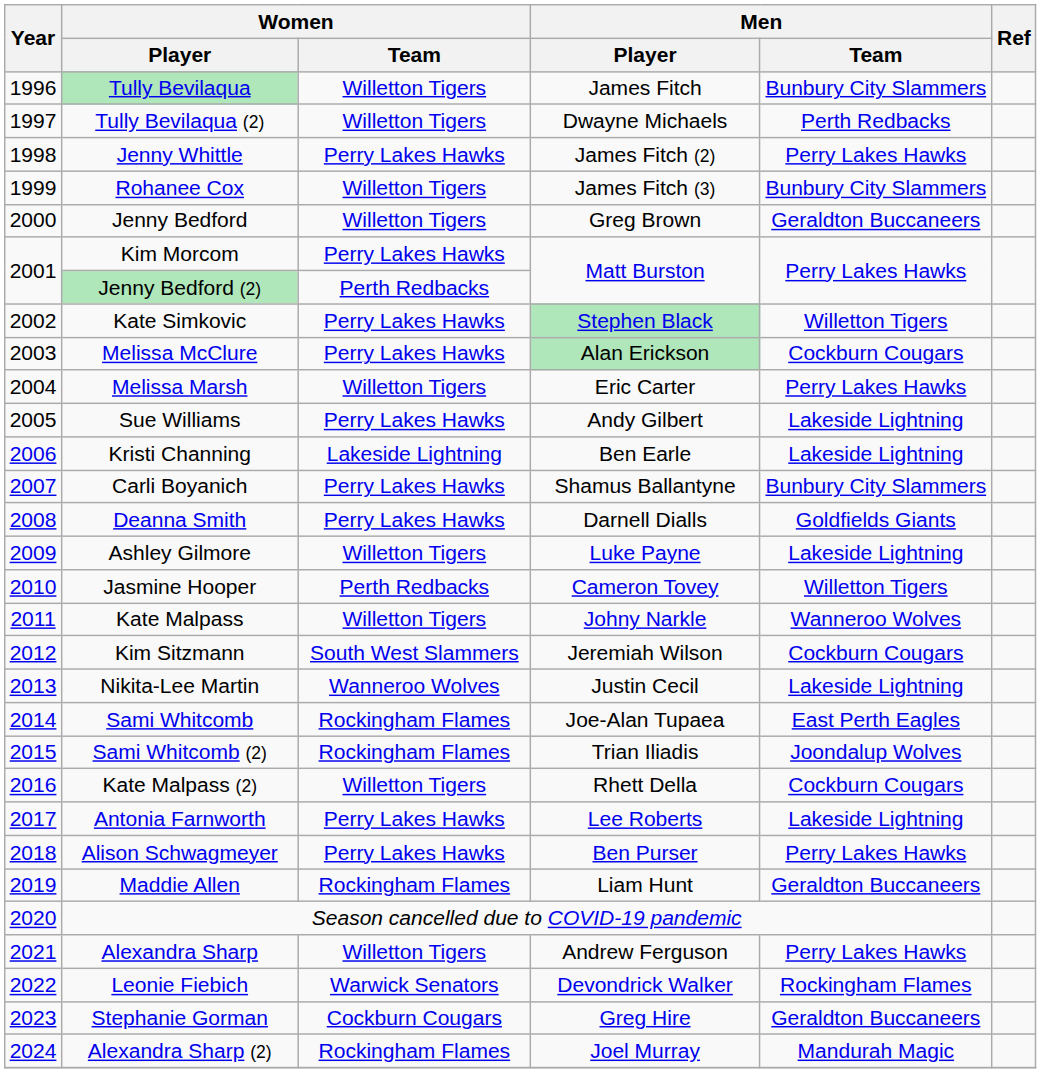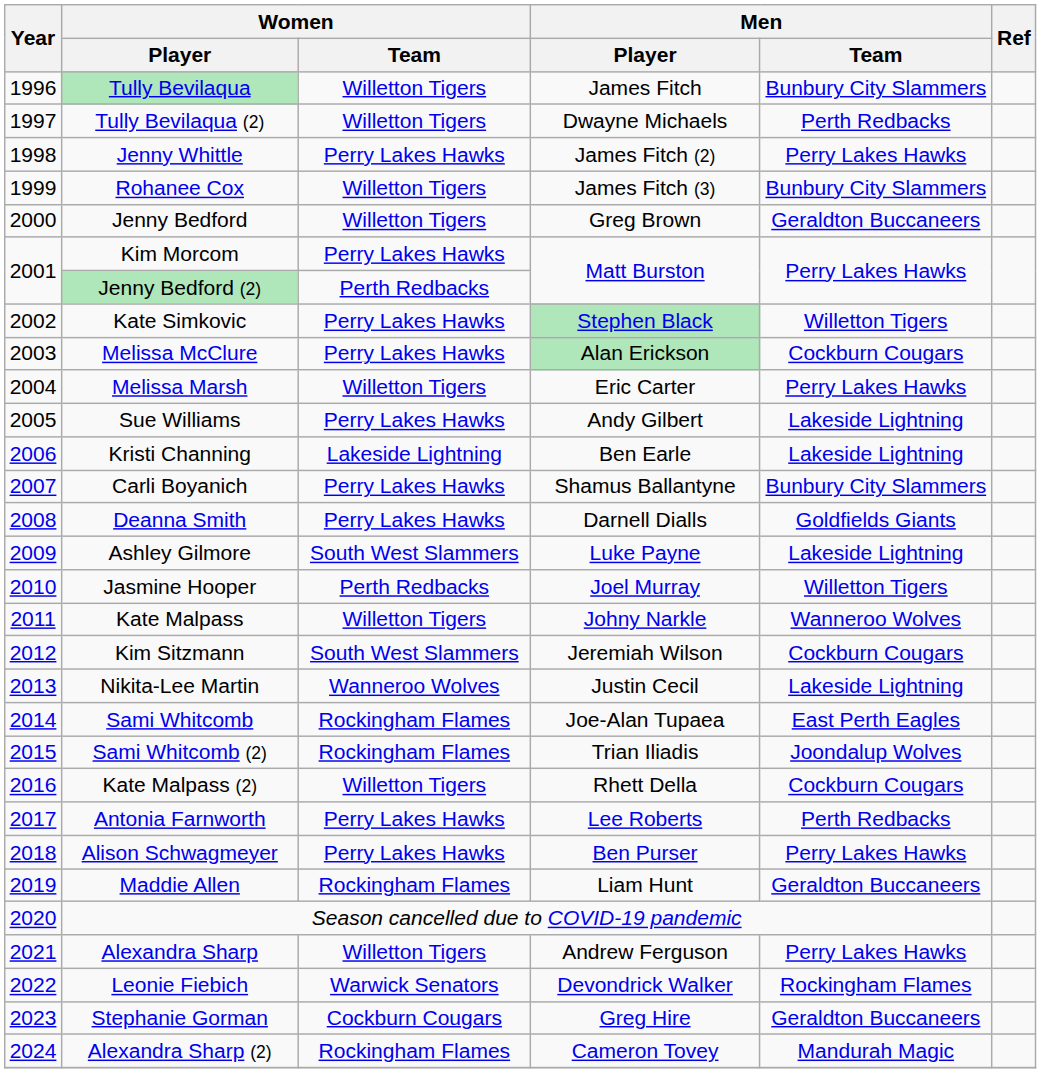 <table class="wikitable" style="width: 80%; text-align:center; font-size:90%">
 <tr>
 <th rowspan="2">Year</th>
 <th colspan="2">Women</th>
 <th colspan="2">Men</th>
 <th rowspan="2">Ref</th>
 </tr>
 <tr>
 <th width="180">Player</th>
 <th width="180">Team</th>
 <th width="180">Player</th>
 <th width="180">Team</th>
 </tr>
 <tr>
 <td>1996</td>
 <td style="text-align:center;background:#afe6ba;"><a href='#'>Tully Bevilaqua</a></td>
 <td><a href='#'>Willetton Tigers</a></td>
 <td>James Fitch</td>
 <td><a href='#'>Bunbury City Slammers</a></td>
 <td></td>
 </tr>
 <tr>
 <td>1997</td>
 <td><a href='#'>Tully Bevilaqua</a> <small>(2)</small></td>
 <td><a href='#'>Willetton Tigers</a></td>
 <td>Dwayne Michaels</td>
 <td><a href='#'>Perth Redbacks</a></td>
 <td></td>
 </tr>
 <tr>
 <td>1998</td>
 <td><a href='#'>Jenny Whittle</a></td>
 <td><a href='#'>Perry Lakes Hawks</a></td>
 <td>James Fitch <small>(2)</small></td>
 <td><a href='#'>Perry Lakes Hawks</a></td>
 <td></td>
 </tr>
 <tr>
 <td>1999</td>
 <td><a href='#'>Rohanee Cox</a></td>
 <td><a href='#'>Willetton Tigers</a></td>
 <td>James Fitch <small>(3)</small></td>
 <td><a href='#'>Bunbury City Slammers</a></td>
 <td></td>
 </tr>
 <tr>
 <td>2000</td>
 <td>Jenny Bedford</td>
 <td><a href='#'>Willetton Tigers</a></td>
 <td>Greg Brown</td>
 <td><a href='#'>Geraldton Buccaneers</a></td>
 <td></td>
 </tr>
 <tr>
 <td rowspan=2>2001</td>
 <td>Kim Morcom</td>
 <td><a href='#'>Perry Lakes Hawks</a></td>
 <td rowspan=2><a href='#'>Matt Burston</a></td>
 <td rowspan=2><a href='#'>Perry Lakes Hawks</a></td>
 <td rowspan=2></td>
 </tr>
 <tr>
 <td style="text-align:center;background:#afe6ba;">Jenny Bedford <small>(2)</small></td>
 <td><a href='#'>Perth Redbacks</a></td>
 </tr>
 <tr>
 <td>2002</td>
 <td>Kate Simkovic</td>
 <td><a href='#'>Perry Lakes Hawks</a></td>
 <td style="text-align:center;background:#afe6ba;"><a href='#'>Stephen Black</a></td>
 <td><a href='#'>Willetton Tigers</a></td>
 <td></td>
 </tr>
 <tr>
 <td>2003</td>
 <td><a href='#'>Melissa McClure</a></td>
 <td><a href='#'>Perry Lakes Hawks</a></td>
 <td style="text-align:center;background:#afe6ba;">Alan Erickson</td>
 <td><a href='#'>Cockburn Cougars</a></td>
 <td></td>
 </tr>
 <tr>
 <td>2004</td>
 <td><a href='#'>Melissa Marsh</a></td>
 <td><a href='#'>Willetton Tigers</a></td>
 <td>Eric Carter</td>
 <td><a href='#'>Perry Lakes Hawks</a></td>
 <td></td>
 </tr>
 <tr>
 <td>2005</td>
 <td>Sue Williams</td>
 <td><a href='#'>Perry Lakes Hawks</a></td>
 <td>Andy Gilbert</td>
 <td><a href='#'>Lakeside Lightning</a></td>
 <td></td>
 </tr>
 <tr>
 <td><a href='#'>2006</a></td>
 <td>Kristi Channing</td>
 <td><a href='#'>Lakeside Lightning</a></td>
 <td>Ben Earle</td>
 <td><a href='#'>Lakeside Lightning</a></td>
 <td></td>
 </tr>
 <tr>
 <td><a href='#'>2007</a></td>
 <td>Carli Boyanich</td>
 <td><a href='#'>Perry Lakes Hawks</a></td>
 <td>Shamus Ballantyne</td>
 <td><a href='#'>Bunbury City Slammers</a></td>
 <td></td>
 </tr>
 <tr>
 <td><a href='#'>2008</a></td>
 <td><a href='#'>Deanna Smith</a></td>
 <td><a href='#'>Perry Lakes Hawks</a></td>
 <td>Darnell Dialls</td>
 <td><a href='#'>Goldfields Giants</a></td>
 <td></td>
 </tr>
 <tr>
 <td><a href='#'>2009</a></td>
 <td>Ashley Gilmore</td>
-<td><a href='#'>Willetton Tigers</a></td>
+<td><a href='#'>South West Slammers</a></td>
 <td><a href='#'>Luke Payne</a></td>
 <td><a href='#'>Lakeside Lightning</a></td>
 <td></td>
 </tr>
 <tr>
 <td><a href='#'>2010</a></td>
 <td>Jasmine Hooper</td>
 <td><a href='#'>Perth Redbacks</a></td>
-<td><a href='#'>Cameron Tovey</a></td>
+<td><a href='#'>Joel Murray</a></td>
 <td><a href='#'>Willetton Tigers</a></td>
 <td></td>
 </tr>
 <tr>
 <td><a href='#'>2011</a></td>
 <td>Kate Malpass</td>
 <td><a href='#'>Willetton Tigers</a></td>
 <td><a href='#'>Johny Narkle</a></td>
 <td><a href='#'>Wanneroo Wolves</a></td>
 <td></td>
 </tr>
 <tr>
 <td><a href='#'>2012</a></td>
 <td>Kim Sitzmann</td>
 <td><a href='#'>South West Slammers</a></td>
 <td>Jeremiah Wilson</td>
 <td><a href='#'>Cockburn Cougars</a></td>
 <td></td>
 </tr>
 <tr>
 <td><a href='#'>2013</a></td>
 <td>Nikita-Lee Martin</td>
 <td><a href='#'>Wanneroo Wolves</a></td>
 <td>Justin Cecil</td>
 <td><a href='#'>Lakeside Lightning</a></td>
 <td></td>
 </tr>
 <tr>
 <td><a href='#'>2014</a></td>
 <td><a href='#'>Sami Whitcomb</a></td>
 <td><a href='#'>Rockingham Flames</a></td>
 <td>Joe-Alan Tupaea</td>
 <td><a href='#'>East Perth Eagles</a></td>
 <td></td>
 </tr>
 <tr>
 <td><a href='#'>2015</a></td>
 <td><a href='#'>Sami Whitcomb</a> <small>(2)</small></td>
 <td><a href='#'>Rockingham Flames</a></td>
 <td>Trian Iliadis</td>
 <td><a href='#'>Joondalup Wolves</a></td>
 <td></td>
 </tr>
 <tr>
 <td><a href='#'>2016</a></td>
 <td>Kate Malpass <small>(2)</small></td>
 <td><a href='#'>Willetton Tigers</a></td>
 <td>Rhett Della</td>
 <td><a href='#'>Cockburn Cougars</a></td>
 <td></td>
 </tr>
 <tr>
 <td><a href='#'>2017</a></td>
 <td><a href='#'>Antonia Farnworth</a></td>
 <td><a href='#'>Perry Lakes Hawks</a></td>
 <td><a href='#'>Lee Roberts</a></td>
-<td><a href='#'>Lakeside Lightning</a></td>
+<td><a href='#'>Perth Redbacks</a></td>
 <td></td>
 </tr>
 <tr>
 <td><a href='#'>2018</a></td>
 <td><a href='#'>Alison Schwagmeyer</a></td>
 <td><a href='#'>Perry Lakes Hawks</a></td>
 <td><a href='#'>Ben Purser</a></td>
 <td><a href='#'>Perry Lakes Hawks</a></td>
 <td></td>
 </tr>
 <tr>
 <td><a href='#'>2019</a></td>
 <td><a href='#'>Maddie Allen</a></td>
 <td><a href='#'>Rockingham Flames</a></td>
 <td>Liam Hunt</td>
 <td><a href='#'>Geraldton Buccaneers</a></td>
 <td></td>
 </tr>
 <tr>
 <td><a href='#'>2020</a></td>
 <td colspan=4><em>Season cancelled due to <a href='#'>COVID-19 pandemic</a></em></td>
 <td></td>
 </tr>
 <tr>
 <td><a href='#'>2021</a></td>
 <td><a href='#'>Alexandra Sharp</a></td>
 <td><a href='#'>Willetton Tigers</a></td>
 <td>Andrew Ferguson</td>
 <td><a href='#'>Perry Lakes Hawks</a></td>
 <td></td>
 </tr>
 <tr>
 <td><a href='#'>2022</a></td>
 <td><a href='#'>Leonie Fiebich</a></td>
 <td><a href='#'>Warwick Senators</a></td>
 <td><a href='#'>Devondrick Walker</a></td>
 <td><a href='#'>Rockingham Flames</a></td>
 <td></td>
 </tr>
 <tr>
 <td><a href='#'>2023</a></td>
 <td><a href='#'>Stephanie Gorman</a></td>
 <td><a href='#'>Cockburn Cougars</a></td>
 <td><a href='#'>Greg Hire</a></td>
 <td><a href='#'>Geraldton Buccaneers</a></td>
 <td></td>
 </tr>
 <tr>
 <td><a href='#'>2024</a></td>
 <td><a href='#'>Alexandra Sharp</a> <small>(2)</small></td>
 <td><a href='#'>Rockingham Flames</a></td>
-<td><a href='#'>Joel Murray</a></td>
+<td><a href='#'>Cameron Tovey</a></td>
 <td><a href='#'>Mandurah Magic</a></td>
 <td></td>
 </tr>
 <tr>
 </tr>
 </table>
